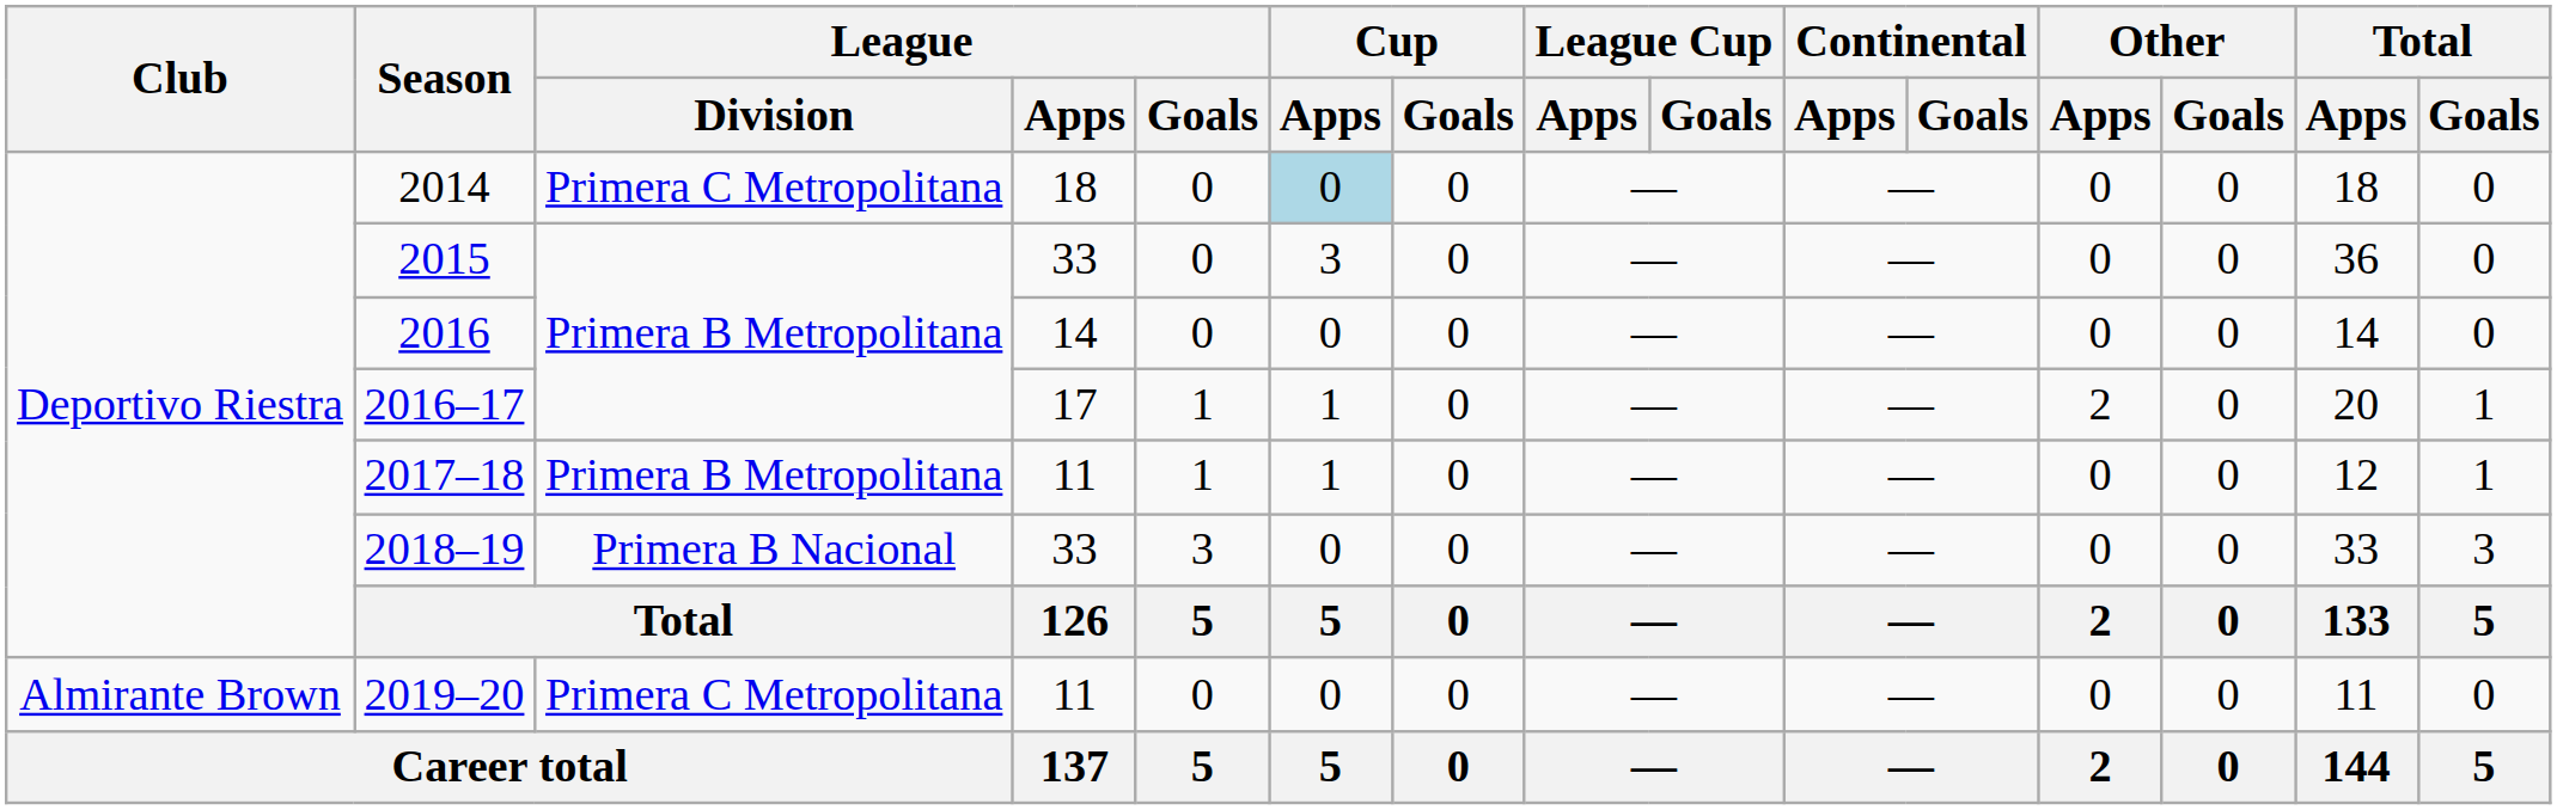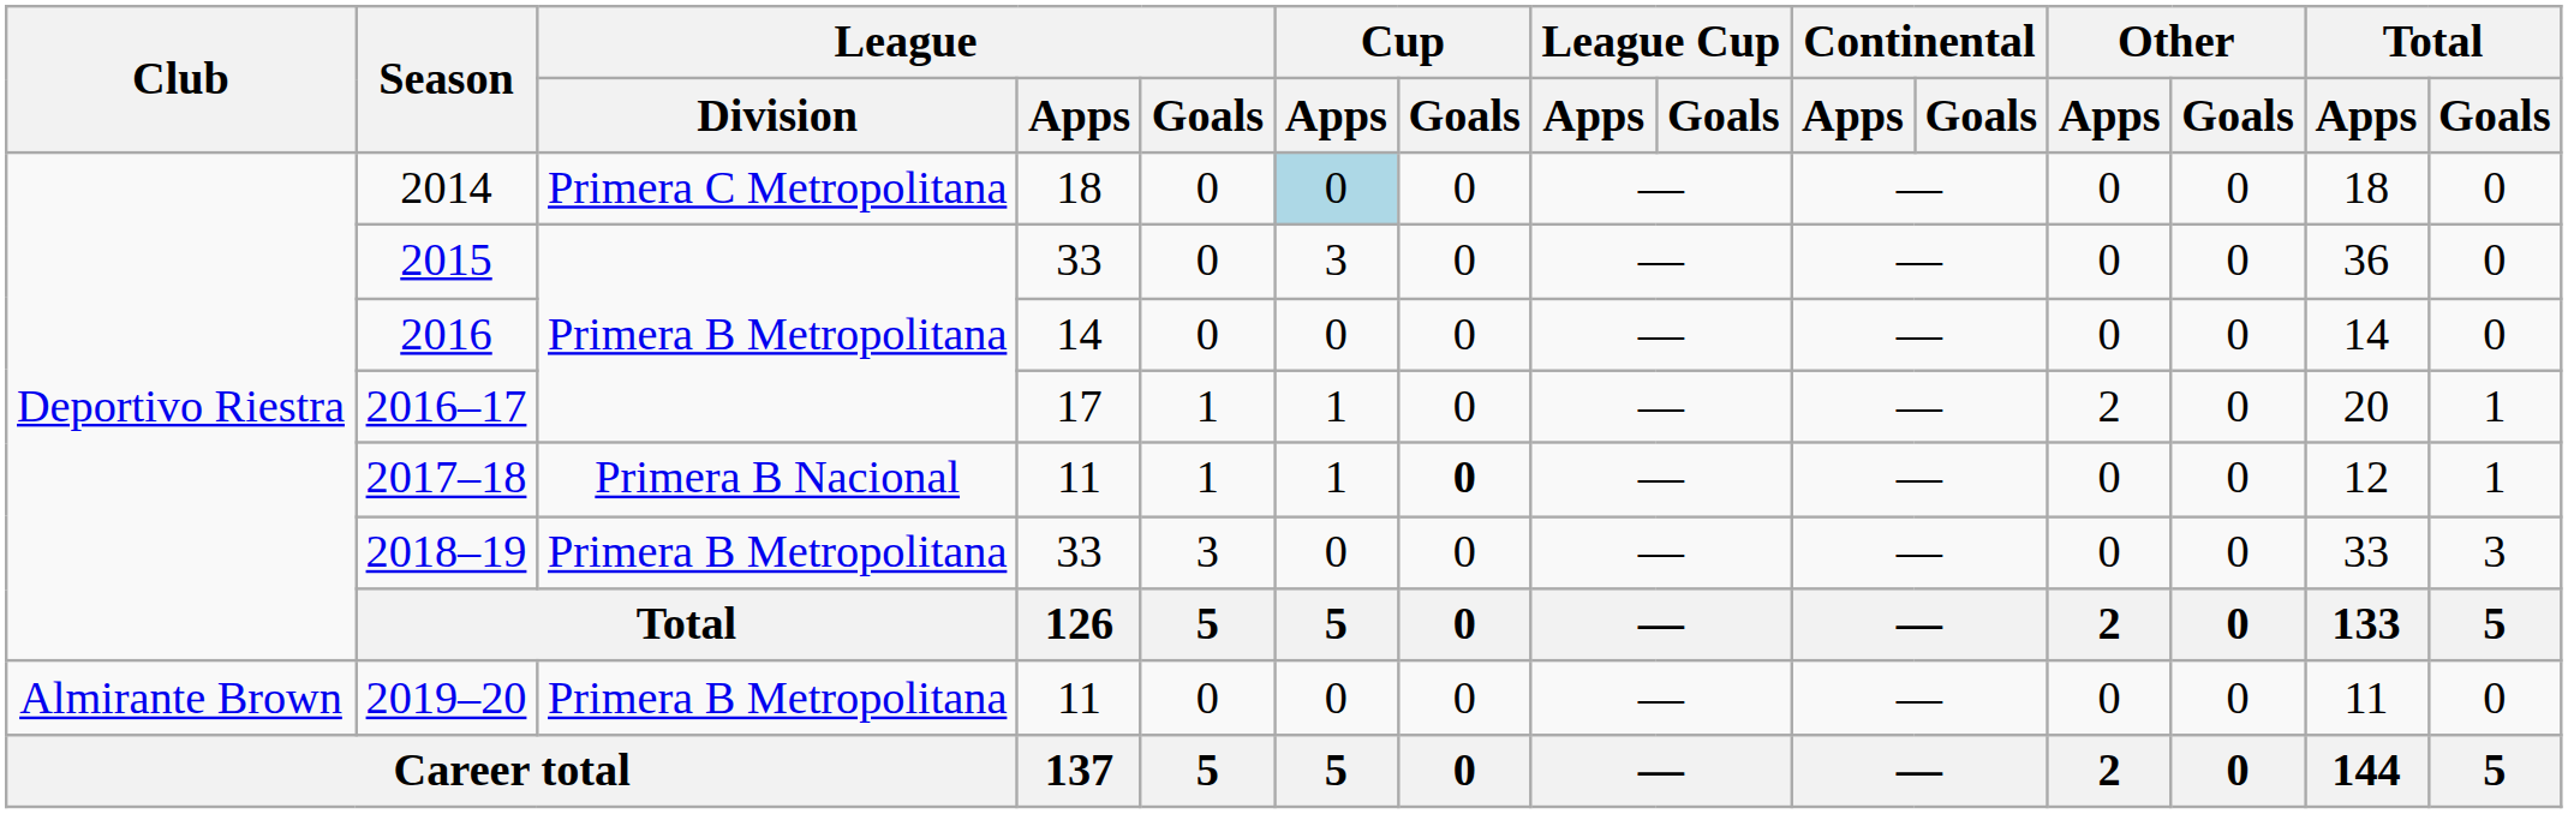 <table class="wikitable" style="text-align:center">
 <tr>
 <th rowspan="2">Club</th>
 <th rowspan="2">Season</th>
 <th colspan="3">League</th>
 <th colspan="2">Cup</th>
 <th colspan="2">League Cup</th>
 <th colspan="2">Continental</th>
 <th colspan="2">Other</th>
 <th colspan="2">Total</th>
 </tr>
 <tr>
 <th>Division</th>
 <th>Apps</th>
 <th>Goals</th>
 <th>Apps</th>
 <th>Goals</th>
 <th>Apps</th>
 <th>Goals</th>
 <th>Apps</th>
 <th>Goals</th>
 <th>Apps</th>
 <th>Goals</th>
 <th>Apps</th>
 <th>Goals</th>
 </tr>
 <tr>
 <td rowspan="7"><a href='#'>Deportivo Riestra</a></td>
 <td>2014</td>
 <td rowspan="1"><a href='#'>Primera C Metropolitana</a></td>
 <td>18</td>
 <td>0</td>
 <td style="background: lightblue;">0</td>
 <td>0</td>
 <td colspan="2">—</td>
 <td colspan="2">—</td>
 <td>0</td>
 <td>0</td>
 <td>18</td>
 <td>0</td>
 </tr>
 <tr>
 <td><a href='#'>2015</a></td>
 <td rowspan="3"><a href='#'>Primera B Metropolitana</a></td>
 <td>33</td>
 <td>0</td>
 <td>3</td>
 <td>0</td>
 <td colspan="2">—</td>
 <td colspan="2">—</td>
 <td>0</td>
 <td>0</td>
 <td>36</td>
 <td>0</td>
 </tr>
 <tr>
 <td><a href='#'>2016</a></td>
 <td>14</td>
 <td>0</td>
 <td>0</td>
 <td>0</td>
 <td colspan="2">—</td>
 <td colspan="2">—</td>
 <td>0</td>
 <td>0</td>
 <td>14</td>
 <td>0</td>
 </tr>
 <tr>
 <td><a href='#'>2016–17</a></td>
 <td>17</td>
 <td>1</td>
 <td>1</td>
 <td>0</td>
 <td colspan="2">—</td>
 <td colspan="2">—</td>
 <td>2</td>
 <td>0</td>
 <td>20</td>
 <td>1</td>
 </tr>
 <tr>
 <td><a href='#'>2017–18</a></td>
-<td rowspan="1"><a href='#'>Primera B Metropolitana</a></td>
+<td rowspan="1"><a href='#'>Primera B Nacional</a></td>
 <td>11</td>
 <td>1</td>
 <td>1</td>
-<td>0</td>
+<td><strong>0</strong></td>
 <td colspan="2">—</td>
 <td colspan="2">—</td>
 <td>0</td>
 <td>0</td>
 <td>12</td>
 <td>1</td>
 </tr>
 <tr>
 <td><a href='#'>2018–19</a></td>
-<td rowspan="1"><a href='#'>Primera B Nacional</a></td>
+<td rowspan="1"><a href='#'>Primera B Metropolitana</a></td>
 <td>33</td>
 <td>3</td>
 <td>0</td>
 <td>0</td>
 <td colspan="2">—</td>
 <td colspan="2">—</td>
 <td>0</td>
 <td>0</td>
 <td>33</td>
 <td>3</td>
 </tr>
 <tr>
 <th colspan="2">Total</th>
 <th>126</th>
 <th>5</th>
 <th>5</th>
 <th>0</th>
 <th colspan="2">—</th>
 <th colspan="2">—</th>
 <th>2</th>
 <th>0</th>
 <th>133</th>
 <th>5</th>
 </tr>
 <tr>
 <td rowspan="1"><a href='#'>Almirante Brown</a></td>
 <td><a href='#'>2019–20</a></td>
-<td rowspan="1"><a href='#'>Primera C Metropolitana</a></td>
+<td rowspan="1"><a href='#'>Primera B Metropolitana</a></td>
 <td>11</td>
 <td>0</td>
 <td>0</td>
 <td>0</td>
 <td colspan="2">—</td>
 <td colspan="2">—</td>
 <td>0</td>
 <td>0</td>
 <td>11</td>
 <td>0</td>
 </tr>
 <tr>
 <th colspan="3">Career total</th>
 <th>137</th>
 <th>5</th>
 <th>5</th>
 <th>0</th>
 <th colspan="2">—</th>
 <th colspan="2">—</th>
 <th>2</th>
 <th>0</th>
 <th>144</th>
 <th>5</th>
 </tr>
 </table>
